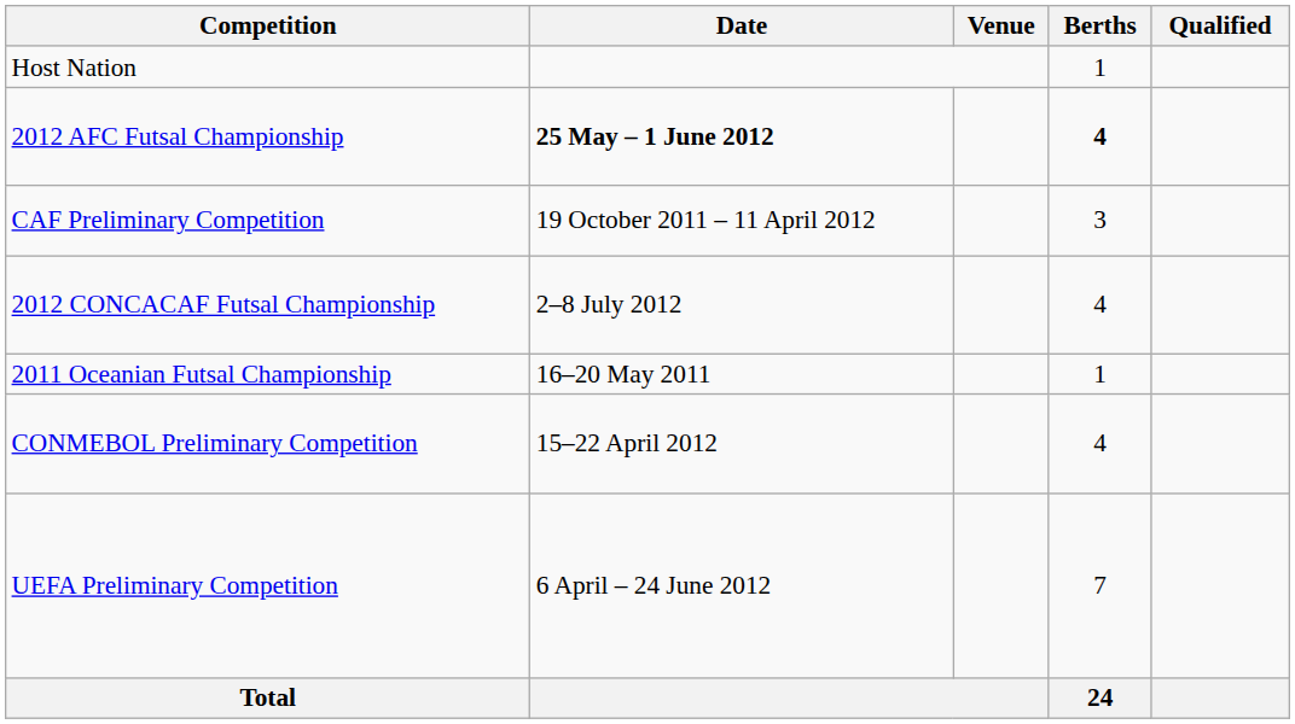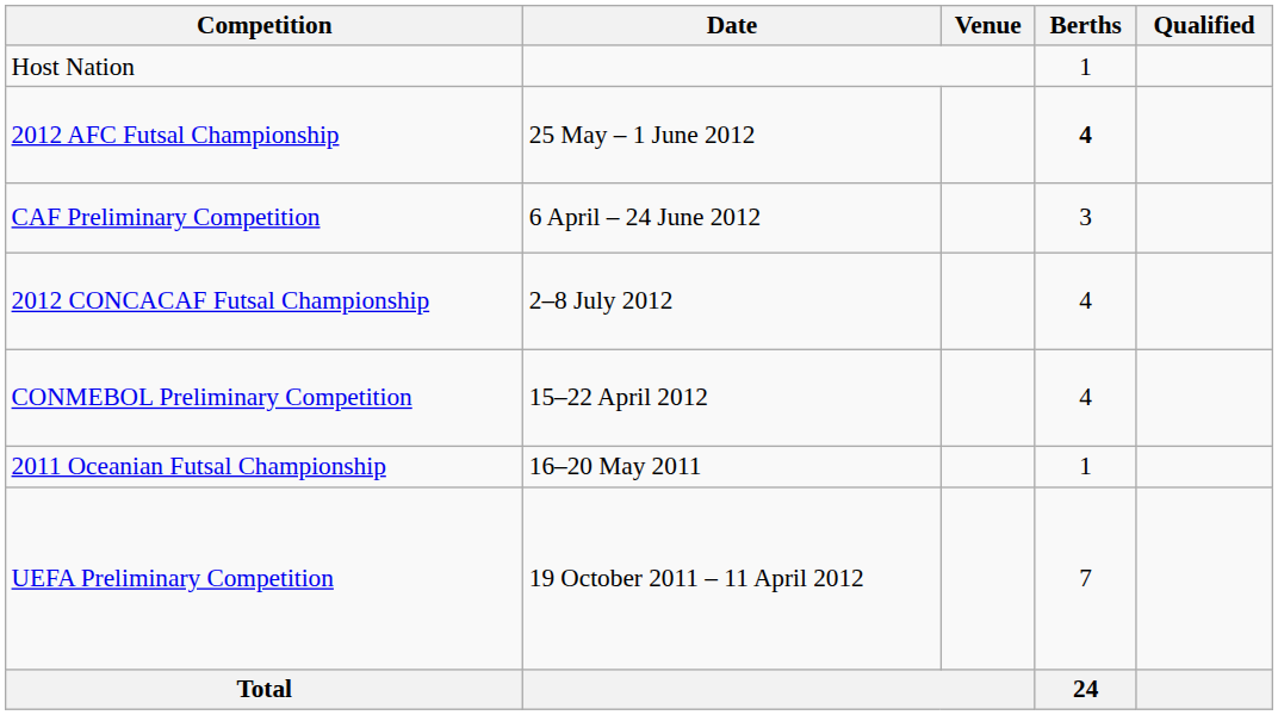 <table class="wikitable" width="800">
 <tr>
 <th>Competition</th>
 <th>Date</th>
 <th>Venue</th>
 <th>Berths</th>
 <th>Qualified</th>
 </tr>
 <tr>
 <td>Host Nation</td>
 <td colspan="2"> </td>
 <td align="center">1</td>
 <td></td>
 </tr>
 <tr>
 <td><a href='#'>2012 AFC Futsal Championship</a></td>
-<td><strong>25 May – 1 June 2012</strong></td>
+<td>25 May – 1 June 2012</td>
 <td></td>
 <td align="center"><strong>4</strong></td>
 <td><br><br><br></td>
 </tr>
 <tr>
 <td><a href='#'>CAF Preliminary Competition</a></td>
-<td>19 October 2011 – 11 April 2012</td>
+<td>6 April – 24 June 2012</td>
 <td></td>
 <td align="center">3</td>
 <td><br><br></td>
 </tr>
 <tr>
 <td><a href='#'>2012 CONCACAF Futsal Championship</a></td>
 <td>2–8 July 2012</td>
 <td></td>
 <td align="center">4</td>
 <td><br><br><br></td>
 </tr>
 <tr>
+<td><a href='#'>CONMEBOL Preliminary Competition</a></td>
+<td>15–22 April 2012</td>
+<td></td>
+<td align="center">4</td>
+<td><br><br><br></td>
+</tr>
+<tr>
 <td><a href='#'>2011 Oceanian Futsal Championship</a></td>
 <td>16–20 May 2011</td>
 <td></td>
 <td align="center">1</td>
 <td></td>
 </tr>
 <tr>
-<td><a href='#'>CONMEBOL Preliminary Competition</a></td>
-<td>15–22 April 2012</td>
-<td></td>
-<td align="center">4</td>
-<td><br><br><br></td>
-</tr>
-<tr>
 <td><a href='#'>UEFA Preliminary Competition</a></td>
-<td>6 April – 24 June 2012</td>
+<td>19 October 2011 – 11 April 2012</td>
 <td></td>
 <td align="center">7</td>
 <td><br><br><br><br><br><br></td>
 </tr>
 <tr>
 <th>Total</th>
 <th colspan="2"></th>
 <th>24</th>
 <th></th>
 </tr>
 </table>
